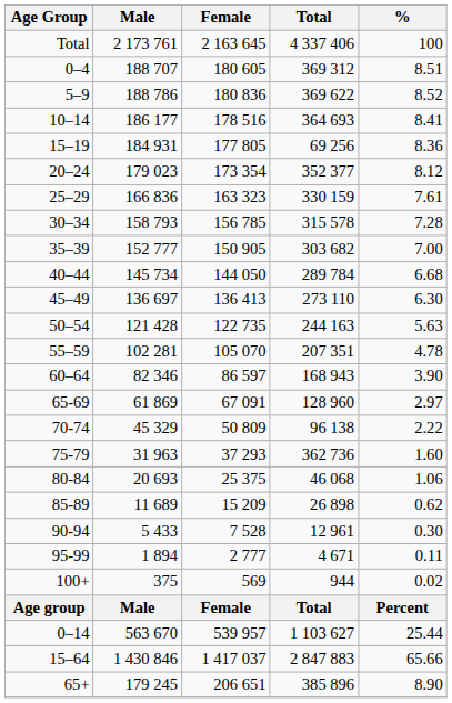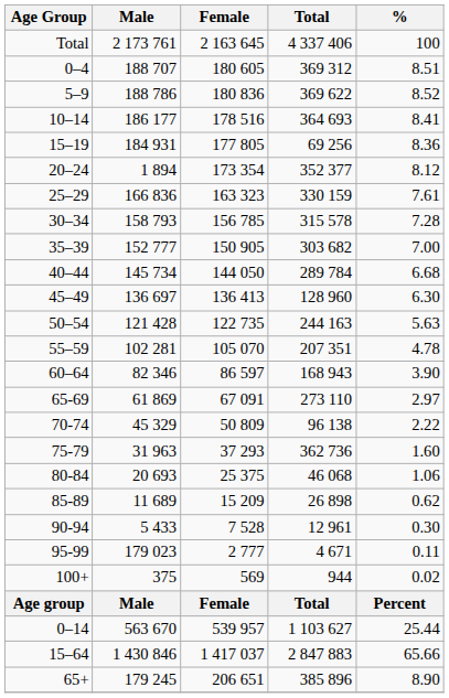 <table class="wikitable">
 <tr>
 <th width="80pt">Age Group</th>
 <th width="80pt">Male</th>
 <th width="80pt">Female</th>
 <th width="80pt">Total</th>
 <th width="80pt">%</th>
 </tr>
 <tr>
 <td align="right">Total</td>
 <td align="right">2 173 761</td>
 <td align="right">2 163 645</td>
 <td align="right">4 337 406</td>
 <td align="right">100</td>
 </tr>
 <tr>
 <td align="right">0–4</td>
 <td align="right">188 707</td>
 <td align="right">180 605</td>
 <td align="right">369 312</td>
 <td align="right">8.51</td>
 </tr>
 <tr>
 <td align="right">5–9</td>
 <td align="right">188 786</td>
 <td align="right">180 836</td>
 <td align="right">369 622</td>
 <td align="right">8.52</td>
 </tr>
 <tr>
 <td align="right">10–14</td>
 <td align="right">186 177</td>
 <td align="right">178 516</td>
 <td align="right">364 693</td>
 <td align="right">8.41</td>
 </tr>
 <tr>
 <td align="right">15–19</td>
 <td align="right">184 931</td>
 <td align="right">177 805</td>
 <td align="right">69 256</td>
 <td align="right">8.36</td>
 </tr>
 <tr>
 <td align="right">20–24</td>
-<td align="right">179 023</td>
+<td align="right">1 894</td>
 <td align="right">173 354</td>
 <td align="right">352 377</td>
 <td align="right">8.12</td>
 </tr>
 <tr>
 <td align="right">25–29</td>
 <td align="right">166 836</td>
 <td align="right">163 323</td>
 <td align="right">330 159</td>
 <td align="right">7.61</td>
 </tr>
 <tr>
 <td align="right">30–34</td>
 <td align="right">158 793</td>
 <td align="right">156 785</td>
 <td align="right">315 578</td>
 <td align="right">7.28</td>
 </tr>
 <tr>
 <td align="right">35–39</td>
 <td align="right">152 777</td>
 <td align="right">150 905</td>
 <td align="right">303 682</td>
 <td align="right">7.00</td>
 </tr>
 <tr>
 <td align="right">40–44</td>
 <td align="right">145 734</td>
 <td align="right">144 050</td>
 <td align="right">289 784</td>
 <td align="right">6.68</td>
 </tr>
 <tr>
 <td align="right">45–49</td>
 <td align="right">136 697</td>
 <td align="right">136 413</td>
-<td align="right">273 110</td>
+<td align="right">128 960</td>
 <td align="right">6.30</td>
 </tr>
 <tr>
 <td align="right">50–54</td>
 <td align="right">121 428</td>
 <td align="right">122 735</td>
 <td align="right">244 163</td>
 <td align="right">5.63</td>
 </tr>
 <tr>
 <td align="right">55–59</td>
 <td align="right">102 281</td>
 <td align="right">105 070</td>
 <td align="right">207 351</td>
 <td align="right">4.78</td>
 </tr>
 <tr>
 <td align="right">60–64</td>
 <td align="right">82 346</td>
 <td align="right">86 597</td>
 <td align="right">168 943</td>
 <td align="right">3.90</td>
 </tr>
 <tr>
 <td align="right">65-69</td>
 <td align="right">61 869</td>
 <td align="right">67 091</td>
-<td align="right">128 960</td>
+<td align="right">273 110</td>
 <td align="right">2.97</td>
 </tr>
 <tr>
 <td align="right">70-74</td>
 <td align="right">45 329</td>
 <td align="right">50 809</td>
 <td align="right">96 138</td>
 <td align="right">2.22</td>
 </tr>
 <tr>
 <td align="right">75-79</td>
 <td align="right">31 963</td>
 <td align="right">37 293</td>
 <td align="right">362 736</td>
 <td align="right">1.60</td>
 </tr>
 <tr>
 <td align="right">80-84</td>
 <td align="right">20 693</td>
 <td align="right">25 375</td>
 <td align="right">46 068</td>
 <td align="right">1.06</td>
 </tr>
 <tr>
 <td align="right">85-89</td>
 <td align="right">11 689</td>
 <td align="right">15 209</td>
 <td align="right">26 898</td>
 <td align="right">0.62</td>
 </tr>
 <tr>
 <td align="right">90-94</td>
 <td align="right">5 433</td>
 <td align="right">7 528</td>
 <td align="right">12 961</td>
 <td align="right">0.30</td>
 </tr>
 <tr>
 <td align="right">95-99</td>
-<td align="right">1 894</td>
+<td align="right">179 023</td>
 <td align="right">2 777</td>
 <td align="right">4 671</td>
 <td align="right">0.11</td>
 </tr>
 <tr>
 <td align="right">100+</td>
 <td align="right">375</td>
 <td align="right">569</td>
 <td align="right">944</td>
 <td align="right">0.02</td>
 </tr>
 <tr>
 <th width="50">Age group</th>
 <th width="80pt">Male</th>
 <th width="80">Female</th>
 <th width="80">Total</th>
 <th width="50">Percent</th>
 </tr>
 <tr>
 <td align="right">0–14</td>
 <td align="right">563 670</td>
 <td align="right">539 957</td>
 <td align="right">1 103 627</td>
 <td align="right">25.44</td>
 </tr>
 <tr>
 <td align="right">15–64</td>
 <td align="right">1 430 846</td>
 <td align="right">1 417 037</td>
 <td align="right">2 847 883</td>
 <td align="right">65.66</td>
 </tr>
 <tr>
 <td align="right">65+</td>
 <td align="right">179 245</td>
 <td align="right">206 651</td>
 <td align="right">385 896</td>
 <td align="right">8.90</td>
 </tr>
 <tr>
 </tr>
 </table>
